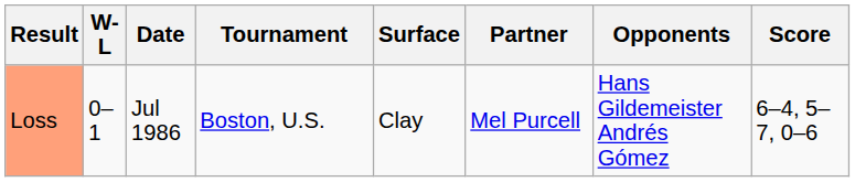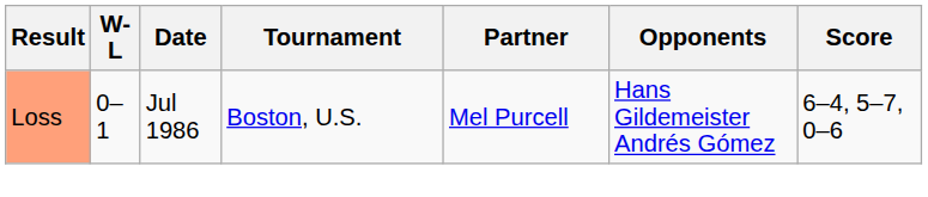 <table class="sortable wikitable">
 <tr>
 <th>Result</th>
 <th style="width:30px"  class="unsortable">W-L</th>
 <th style="width:55px">Date</th>
 <th style="width:180px">Tournament</th>
-<th style="width:50px">Surface</th>
 <th style="width:140px">Partner</th>
 <th style="width:140px">Opponents</th>
 <th style="width:100px" class="unsortable">Score</th>
 </tr>
 <tr>
 <td style="background:#ffa07a;">Loss</td>
 <td>0–1</td>
 <td>Jul 1986</td>
 <td><a href='#'>Boston</a>, U.S.</td>
-<td>Clay</td>
 <td> <a href='#'>Mel Purcell</a></td>
 <td> <a href='#'>Hans Gildemeister</a> <br>  <a href='#'>Andrés Gómez</a></td>
 <td>6–4, 5–7, 0–6</td>
 </tr>
 </table>
